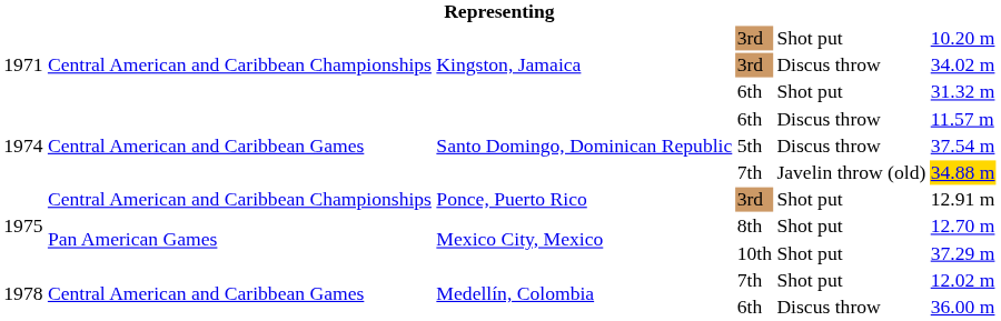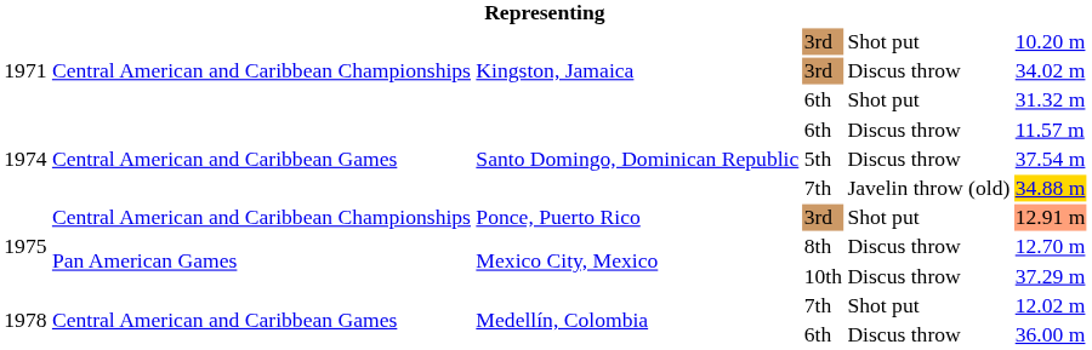 <table>
 <tr>
 <th colspan="6">Representing </th>
 </tr>
 <tr>
 <td rowspan=3>1971</td>
 <td rowspan=3><a href='#'>Central American and Caribbean Championships</a></td>
 <td rowspan=3><a href='#'>Kingston, Jamaica</a></td>
 <td bgcolor=cc9966>3rd</td>
 <td>Shot put</td>
 <td><a href='#'>10.20 m</a></td>
 </tr>
 <tr>
 <td bgcolor=cc9966>3rd</td>
 <td>Discus throw</td>
 <td><a href='#'>34.02 m</a></td>
 </tr>
 <tr>
 <td>6th</td>
 <td>Shot put</td>
 <td><a href='#'>31.32 m</a></td>
 </tr>
 <tr>
 <td rowspan=3>1974</td>
 <td rowspan=3><a href='#'>Central American and Caribbean Games</a></td>
 <td rowspan=3><a href='#'>Santo Domingo, Dominican Republic</a></td>
 <td>6th</td>
 <td>Discus throw</td>
 <td><a href='#'>11.57 m</a></td>
 </tr>
 <tr>
 <td>5th</td>
 <td>Discus throw</td>
 <td><a href='#'>37.54 m</a></td>
 </tr>
 <tr>
 <td>7th</td>
 <td>Javelin throw (old)</td>
 <td style="background: gold;"><a href='#'>34.88 m</a></td>
 </tr>
 <tr>
 <td rowspan=3>1975</td>
 <td><a href='#'>Central American and Caribbean Championships</a></td>
 <td><a href='#'>Ponce, Puerto Rico</a></td>
 <td bgcolor=cc9966>3rd</td>
 <td>Shot put</td>
-<td>12.91 m</td>
+<td style="background: lightsalmon;">12.91 m</td>
 </tr>
 <tr>
 <td rowspan=2><a href='#'>Pan American Games</a></td>
 <td rowspan=2><a href='#'>Mexico City, Mexico</a></td>
 <td>8th</td>
-<td>Shot put</td>
+<td>Discus throw</td>
 <td><a href='#'>12.70 m</a></td>
 </tr>
 <tr>
 <td>10th</td>
-<td>Shot put</td>
+<td>Discus throw</td>
 <td><a href='#'>37.29 m</a></td>
 </tr>
 <tr>
 <td rowspan=2>1978</td>
 <td rowspan=2><a href='#'>Central American and Caribbean Games</a></td>
 <td rowspan=2><a href='#'>Medellín, Colombia</a></td>
 <td>7th</td>
 <td>Shot put</td>
 <td><a href='#'>12.02 m</a></td>
 </tr>
 <tr>
 <td>6th</td>
 <td>Discus throw</td>
 <td><a href='#'>36.00 m</a></td>
 </tr>
 </table>
